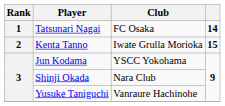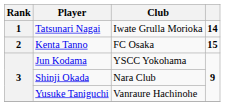 <table class="wikitable" style="text-align:center">
 <tr>
 <th>Rank</th>
 <th>Player</th>
 <th>Club</th>
 <th></th>
 </tr>
 <tr>
 <th rowspan=1>1</th>
 <td align="left"> <a href='#'>Tatsunari Nagai</a></td>
-<td align="left">FC Osaka</td>
+<td align="left">Iwate Grulla Morioka</td>
 <td rowspan=1><strong>14</strong></td>
 </tr>
 <tr>
 <th rowspan=1>2</th>
 <td align="left"> <a href='#'>Kenta Tanno</a></td>
-<td align="left">Iwate Grulla Morioka</td>
+<td align="left">FC Osaka</td>
 <td rowspan=1><strong>15</strong></td>
 </tr>
 <tr>
 <th rowspan=3>3</th>
 <td align="left"> <a href='#'>Jun Kodama</a></td>
 <td align="left">YSCC Yokohama</td>
 <td rowspan=3><strong>9</strong></td>
 </tr>
 <tr>
 <td align="left"> <a href='#'>Shinji Okada</a></td>
 <td align="left">Nara Club</td>
 </tr>
 <tr>
 <td align="left"> <a href='#'>Yusuke Taniguchi</a></td>
 <td align="left">Vanraure Hachinohe</td>
 </tr>
 <tr>
 </tr>
 </table>
